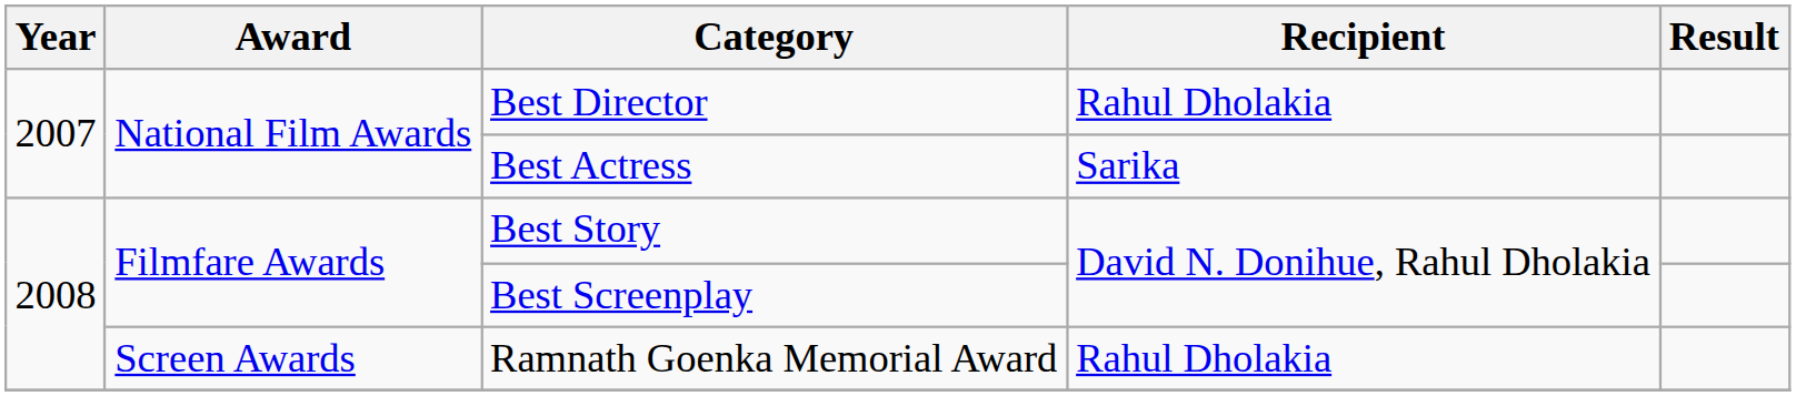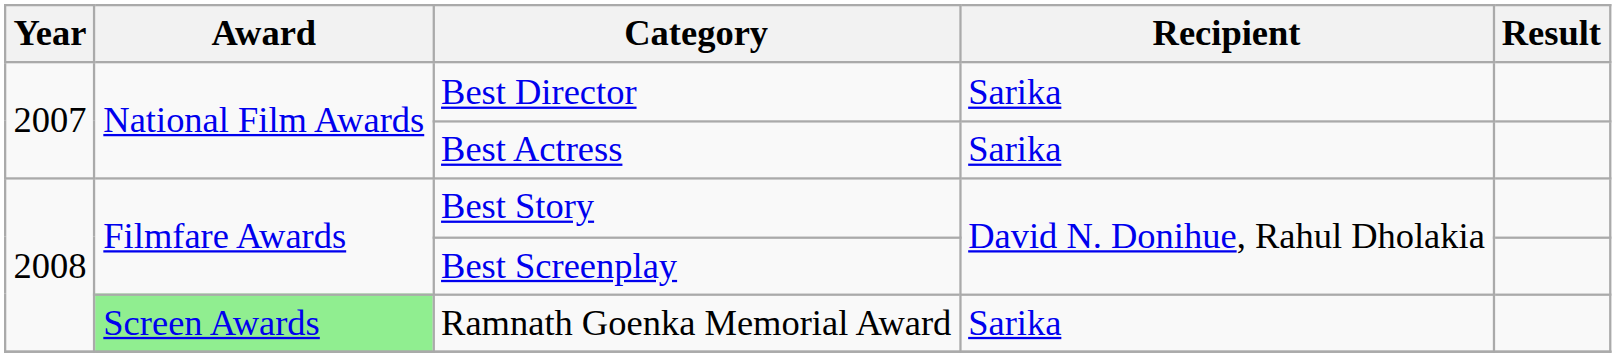 <table class="wikitable">
 <tr>
 <th>Year</th>
 <th>Award</th>
 <th>Category</th>
 <th>Recipient</th>
 <th>Result</th>
 </tr>
 <tr>
 <td rowspan=2>2007</td>
 <td rowspan=2><a href='#'>National Film Awards</a></td>
 <td><a href='#'>Best Director</a></td>
-<td><a href='#'>Rahul Dholakia</a></td>
+<td><a href='#'>Sarika</a></td>
 <td></td>
 </tr>
 <tr>
 <td><a href='#'>Best Actress</a></td>
 <td><a href='#'>Sarika</a></td>
 <td></td>
 </tr>
 <tr>
 <td rowspan=3>2008</td>
 <td rowspan=2><a href='#'>Filmfare Awards</a></td>
 <td><a href='#'>Best Story</a></td>
 <td rowspan=2><a href='#'>David N. Donihue</a>, Rahul Dholakia</td>
 <td></td>
 </tr>
 <tr>
 <td><a href='#'>Best Screenplay</a></td>
 <td></td>
 </tr>
 <tr>
-<td><a href='#'>Screen Awards</a></td>
+<td style="background: lightgreen;"><a href='#'>Screen Awards</a></td>
 <td>Ramnath Goenka Memorial Award</td>
-<td><a href='#'>Rahul Dholakia</a></td>
+<td><a href='#'>Sarika</a></td>
 <td></td>
 </tr>
 <tr>
 </tr>
 </table>
